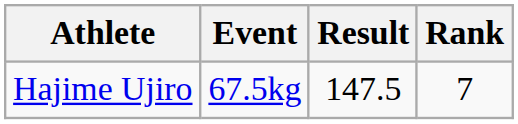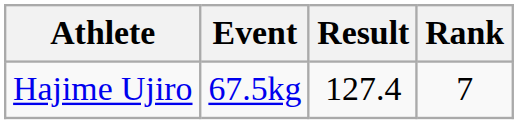 <table class=wikitable style="font-size:90%">
 <tr>
 <th>Athlete</th>
 <th>Event</th>
 <th>Result</th>
 <th>Rank</th>
 </tr>
 <tr>
 <td><a href='#'>Hajime Ujiro</a></td>
 <td><a href='#'>67.5kg</a></td>
-<td style="text-align:center;">147.5</td>
+<td style="text-align:center;">127.4</td>
 <td style="text-align:center;">7</td>
 </tr>
 </table>
